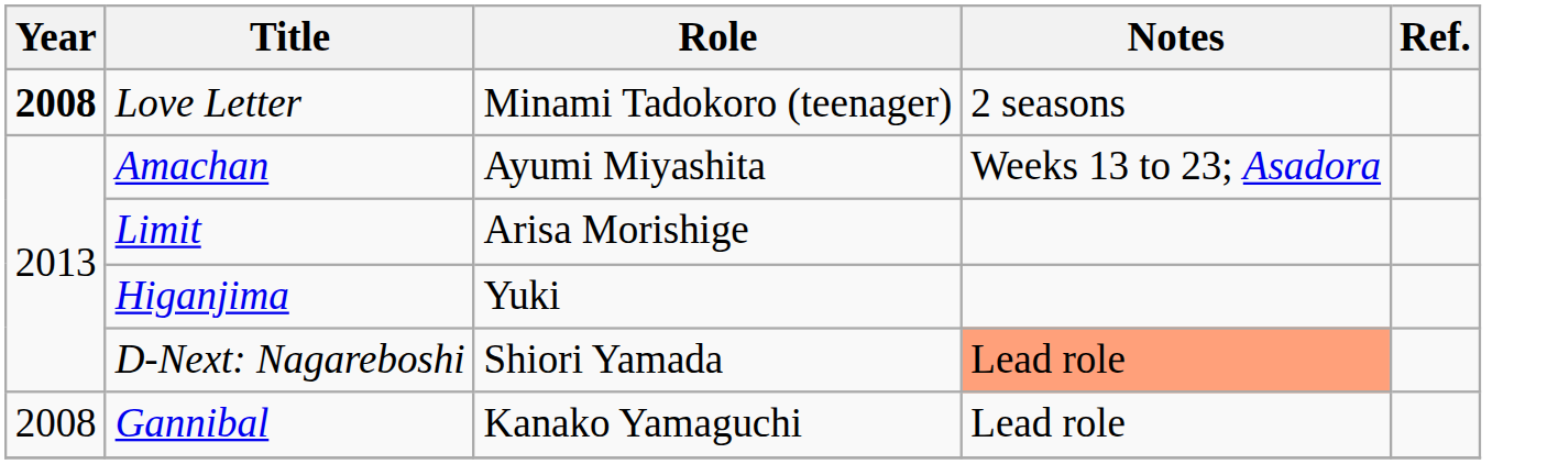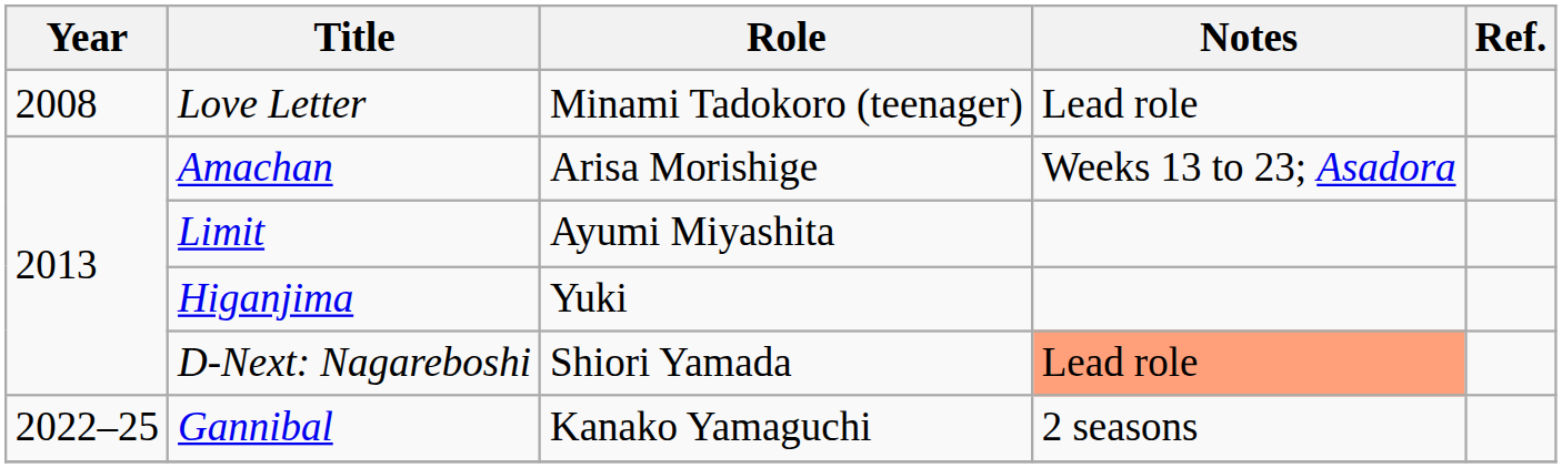 <table class="wikitable">
 <tr>
 <th>Year</th>
 <th>Title</th>
 <th>Role</th>
 <th>Notes</th>
 <th>Ref.</th>
 </tr>
 <tr>
-<td><strong>2008</strong></td>
+<td>2008</td>
 <td><em>Love Letter</em></td>
 <td>Minami Tadokoro (teenager)</td>
-<td>2 seasons</td>
+<td>Lead role</td>
 <td></td>
 </tr>
 <tr>
 <td rowspan="4">2013</td>
 <td><em><a href='#'>Amachan</a></em></td>
-<td>Ayumi Miyashita</td>
+<td>Arisa Morishige</td>
 <td>Weeks 13 to 23; <em><a href='#'>Asadora</a></em></td>
 <td></td>
 </tr>
 <tr>
 <td><em><a href='#'>Limit</a></em></td>
-<td>Arisa Morishige</td>
+<td>Ayumi Miyashita</td>
 <td></td>
 <td></td>
 </tr>
 <tr>
 <td><em><a href='#'>Higanjima</a></em></td>
 <td>Yuki</td>
 <td></td>
 <td></td>
 </tr>
 <tr>
 <td><em>D-Next: Nagareboshi</em></td>
 <td>Shiori Yamada</td>
 <td style="background: lightsalmon;">Lead role</td>
 <td></td>
 </tr>
 <tr>
-<td>2008</td>
+<td>2022–25</td>
 <td><em><a href='#'>Gannibal</a></em></td>
 <td>Kanako Yamaguchi</td>
-<td>Lead role</td>
+<td>2 seasons</td>
 <td></td>
 </tr>
 <tr>
 </tr>
 </table>
